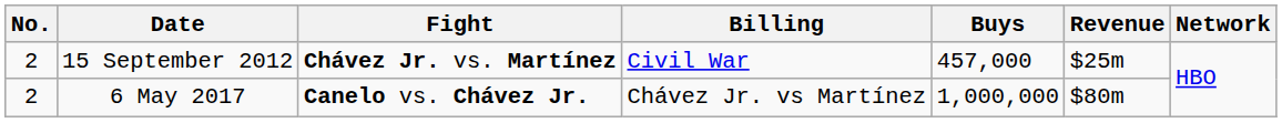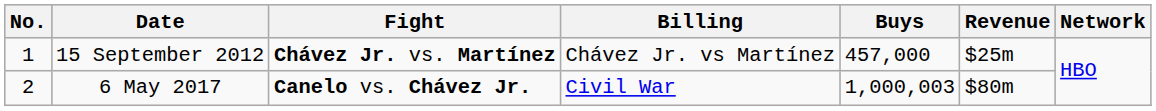 <table class="wikitable">
 <tr>
 <th>No.</th>
 <th>Date</th>
 <th>Fight</th>
 <th>Billing</th>
 <th>Buys</th>
 <th>Revenue</th>
 <th>Network</th>
 </tr>
 <tr>
-<td align=center>2</td>
+<td align=center>1</td>
 <td align=center>15 September 2012</td>
 <td><strong>Chávez Jr.</strong> vs. <strong>Martínez</strong></td>
-<td><a href='#'>Civil War</a></td>
+<td>Chávez Jr. vs Martínez</td>
 <td>457,000</td>
 <td>$25m</td>
 <td rowspan="2"><a href='#'>HBO</a></td>
 </tr>
 <tr>
 <td align=center>2</td>
 <td align=center>6 May 2017</td>
 <td><strong>Canelo</strong> vs. <strong>Chávez Jr.</strong></td>
-<td>Chávez Jr. vs Martínez</td>
-<td>1,000,000</td>
+<td><a href='#'>Civil War</a></td>
+<td>1,000,003</td>
 <td>$80m</td>
 </tr>
 </table>
